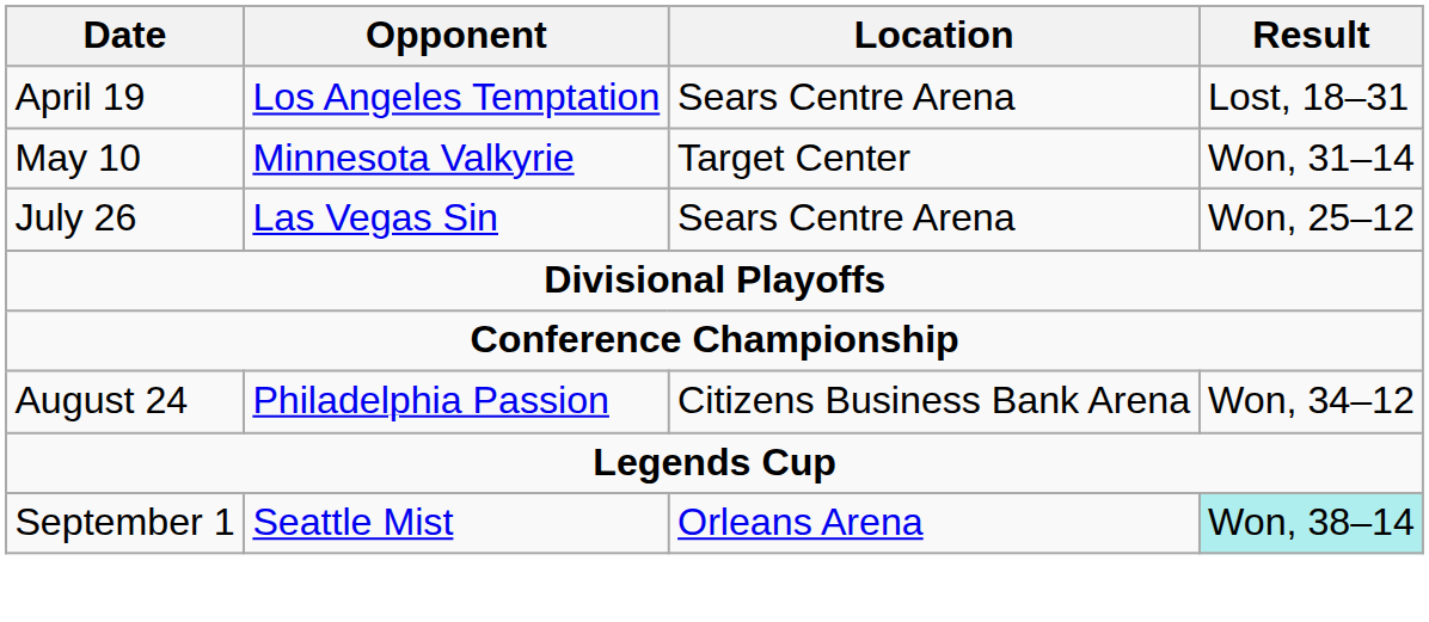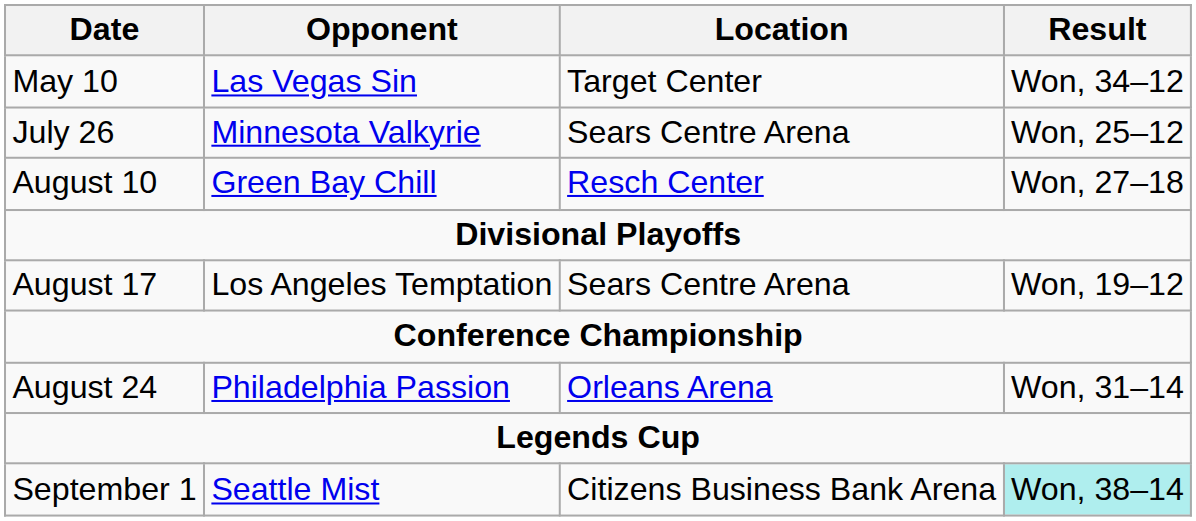 <table class="wikitable">
 <tr>
 <th>Date</th>
 <th>Opponent</th>
 <th>Location</th>
 <th>Result</th>
 </tr>
 <tr>
-<td>April 19</td>
-<td><a href='#'>Los Angeles Temptation</a></td>
-<td>Sears Centre Arena</td>
-<td>Lost, 18–31</td>
-</tr>
-<tr>
 <td>May 10</td>
-<td><a href='#'>Minnesota Valkyrie</a></td>
+<td><a href='#'>Las Vegas Sin</a></td>
 <td>Target Center</td>
-<td>Won, 31–14</td>
+<td>Won, 34–12</td>
 </tr>
 <tr>
 <td>July 26</td>
-<td><a href='#'>Las Vegas Sin</a></td>
+<td><a href='#'>Minnesota Valkyrie</a></td>
 <td>Sears Centre Arena</td>
 <td>Won, 25–12</td>
 </tr>
 <tr>
+<td>August 10</td>
+<td><a href='#'>Green Bay Chill</a></td>
+<td><a href='#'>Resch Center</a></td>
+<td>Won, 27–18</td>
+</tr>
+<tr>
 <td colspan=4 style="text-align:center;"><strong>Divisional Playoffs</strong></td>
+</tr>
+<tr>
+<td>August 17</td>
+<td>Los Angeles Temptation</td>
+<td>Sears Centre Arena</td>
+<td>Won, 19–12</td>
 </tr>
 <tr>
 <td colspan=4 style="text-align:center;"><strong>Conference Championship</strong></td>
 </tr>
 <tr>
 <td>August 24</td>
 <td><a href='#'>Philadelphia Passion</a></td>
-<td>Citizens Business Bank Arena</td>
-<td>Won, 34–12</td>
+<td><a href='#'>Orleans Arena</a></td>
+<td>Won, 31–14</td>
 </tr>
 <tr>
 <td colspan=4 style="text-align:center;"><strong>Legends Cup</strong></td>
 </tr>
 <tr>
 <td>September 1</td>
 <td><a href='#'>Seattle Mist</a></td>
-<td><a href='#'>Orleans Arena</a></td>
+<td>Citizens Business Bank Arena</td>
 <td style="background: paleturquoise;">Won, 38–14</td>
 </tr>
 </table>
